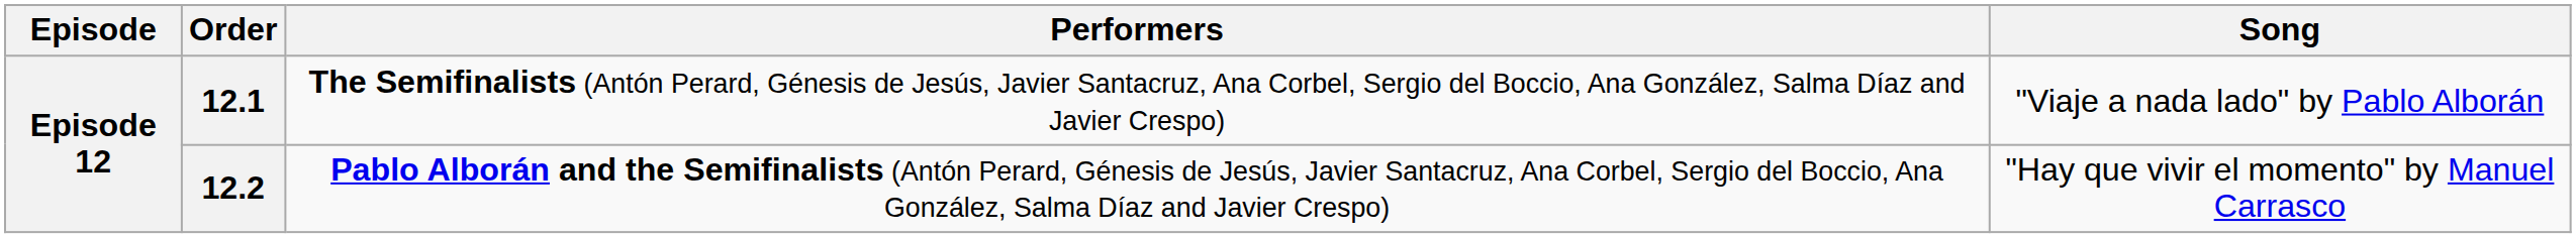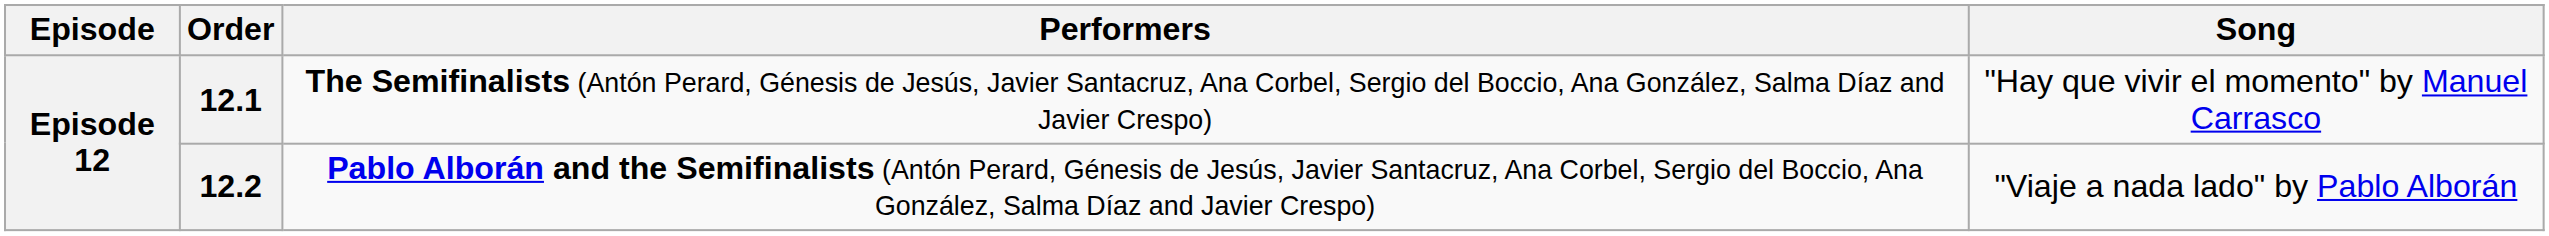 <table class="wikitable" style="text-align:center; width:100%">
 <tr>
 <th>Episode</th>
 <th>Order</th>
 <th>Performers</th>
 <th>Song</th>
 </tr>
 <tr>
 <th rowspan="2">Episode 12<br></th>
 <th>12.1</th>
 <td><strong>The Semifinalists</strong><small> (Antón Perard, Génesis de Jesús, Javier Santacruz, Ana Corbel, Sergio del Boccio, Ana González, Salma Díaz and Javier Crespo)</small></td>
-<td>"Viaje a nada lado" by <a href='#'>Pablo Alborán</a></td>
+<td>"Hay que vivir el momento" by <a href='#'>Manuel Carrasco</a></td>
 </tr>
 <tr>
 <th>12.2</th>
 <td><strong><a href='#'>Pablo Alborán</a> and the Semifinalists</strong><small> (Antón Perard, Génesis de Jesús, Javier Santacruz, Ana Corbel, Sergio del Boccio, Ana González, Salma Díaz and Javier Crespo)</small></td>
-<td>"Hay que vivir el momento" by <a href='#'>Manuel Carrasco</a></td>
+<td>"Viaje a nada lado" by <a href='#'>Pablo Alborán</a></td>
 </tr>
 </table>
